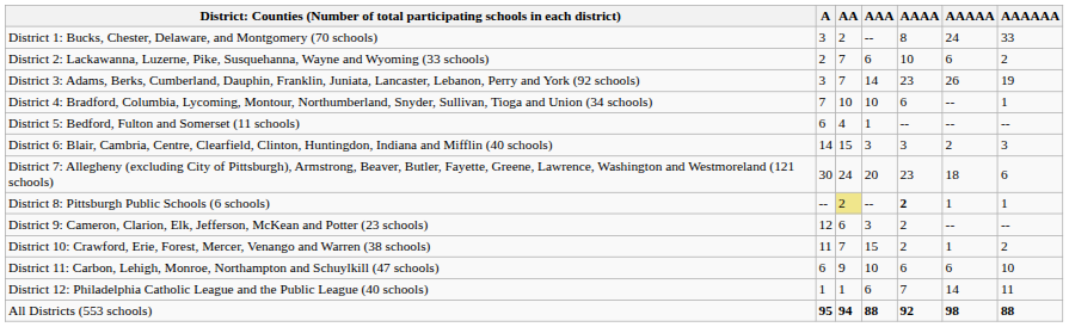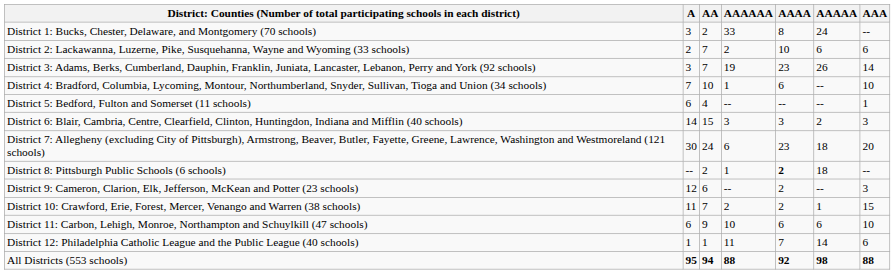 <table class="wikitable">
 <tr>
 <th>District: Counties (Number of total participating schools in each district)</th>
 <th>A</th>
 <th>AA</th>
-<th>AAA</th>
+<th>AAAAAA</th>
 <th>AAAA</th>
 <th>AAAAA</th>
-<th>AAAAAA</th>
+<th>AAA</th>
 </tr>
 <tr>
 <td>District 1: Bucks, Chester, Delaware, and Montgomery (70 schools)</td>
 <td>3</td>
 <td>2</td>
-<td>--</td>
+<td>33</td>
 <td>8</td>
 <td>24</td>
-<td>33</td>
+<td>--</td>
 </tr>
 <tr>
 <td>District 2: Lackawanna, Luzerne, Pike, Susquehanna, Wayne and Wyoming (33 schools)</td>
 <td>2</td>
 <td>7</td>
-<td>6</td>
+<td>2</td>
 <td>10</td>
 <td>6</td>
-<td>2</td>
+<td>6</td>
 </tr>
 <tr>
 <td>District 3: Adams, Berks, Cumberland, Dauphin, Franklin, Juniata, Lancaster, Lebanon, Perry and York (92 schools)</td>
 <td>3</td>
 <td>7</td>
-<td>14</td>
+<td>19</td>
 <td>23</td>
 <td>26</td>
-<td>19</td>
+<td>14</td>
 </tr>
 <tr>
 <td>District 4: Bradford, Columbia, Lycoming, Montour, Northumberland, Snyder, Sullivan, Tioga and Union (34 schools)</td>
 <td>7</td>
 <td>10</td>
-<td>10</td>
+<td>1</td>
 <td>6</td>
 <td>--</td>
-<td>1</td>
+<td>10</td>
 </tr>
 <tr>
 <td>District 5: Bedford, Fulton and Somerset (11 schools)</td>
 <td>6</td>
 <td>4</td>
-<td>1</td>
 <td>--</td>
 <td>--</td>
 <td>--</td>
+<td>1</td>
 </tr>
 <tr>
 <td>District 6: Blair, Cambria, Centre, Clearfield, Clinton, Huntingdon, Indiana and Mifflin (40 schools)</td>
 <td>14</td>
 <td>15</td>
 <td>3</td>
 <td>3</td>
 <td>2</td>
 <td>3</td>
 </tr>
 <tr>
 <td>District 7: Allegheny (excluding City of Pittsburgh), Armstrong, Beaver, Butler, Fayette, Greene, Lawrence, Washington and Westmoreland (121 schools)</td>
 <td>30</td>
 <td>24</td>
-<td>20</td>
+<td>6</td>
 <td>23</td>
 <td>18</td>
-<td>6</td>
+<td>20</td>
 </tr>
 <tr>
 <td>District 8: Pittsburgh Public Schools (6 schools)</td>
 <td>--</td>
-<td style="background: khaki;">2</td>
+<td>2</td>
+<td>1</td>
+<td><strong>2</strong></td>
+<td>18</td>
 <td>--</td>
-<td><strong>2</strong></td>
-<td>1</td>
-<td>1</td>
 </tr>
 <tr>
 <td>District 9: Cameron, Clarion, Elk, Jefferson, McKean and Potter (23 schools)</td>
 <td>12</td>
 <td>6</td>
-<td>3</td>
+<td>--</td>
 <td>2</td>
 <td>--</td>
-<td>--</td>
+<td>3</td>
 </tr>
 <tr>
 <td>District 10: Crawford, Erie, Forest, Mercer, Venango and Warren (38 schools)</td>
 <td>11</td>
 <td>7</td>
-<td>15</td>
+<td>2</td>
 <td>2</td>
 <td>1</td>
-<td>2</td>
+<td>15</td>
 </tr>
 <tr>
 <td>District 11: Carbon, Lehigh, Monroe, Northampton and Schuylkill (47 schools)</td>
 <td>6</td>
 <td>9</td>
 <td>10</td>
 <td>6</td>
 <td>6</td>
 <td>10</td>
 </tr>
 <tr>
 <td>District 12: Philadelphia Catholic League and the Public League (40 schools)</td>
 <td>1</td>
 <td>1</td>
-<td>6</td>
+<td>11</td>
 <td>7</td>
 <td>14</td>
-<td>11</td>
+<td>6</td>
 </tr>
 <tr>
 <td>All Districts (553 schools)</td>
 <td><strong>95</strong></td>
 <td><strong>94</strong></td>
 <td><strong>88</strong></td>
 <td><strong>92</strong></td>
 <td><strong>98</strong></td>
 <td><strong>88</strong></td>
 </tr>
 </table>
